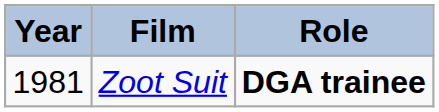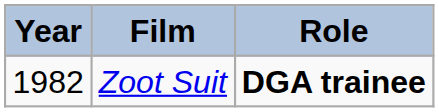 <table class="wikitable" style="font-size:95%;">
 <tr>
 <th style="background:#B0C4DE;">Year</th>
 <th style="background:#B0C4DE;">Film</th>
 <th style="background:#B0C4DE;">Role</th>
 </tr>
 <tr>
-<td>1981</td>
+<td>1982</td>
 <td><em><a href='#'>Zoot Suit</a></em></td>
 <td><strong>DGA trainee</strong></td>
 </tr>
 </table>
